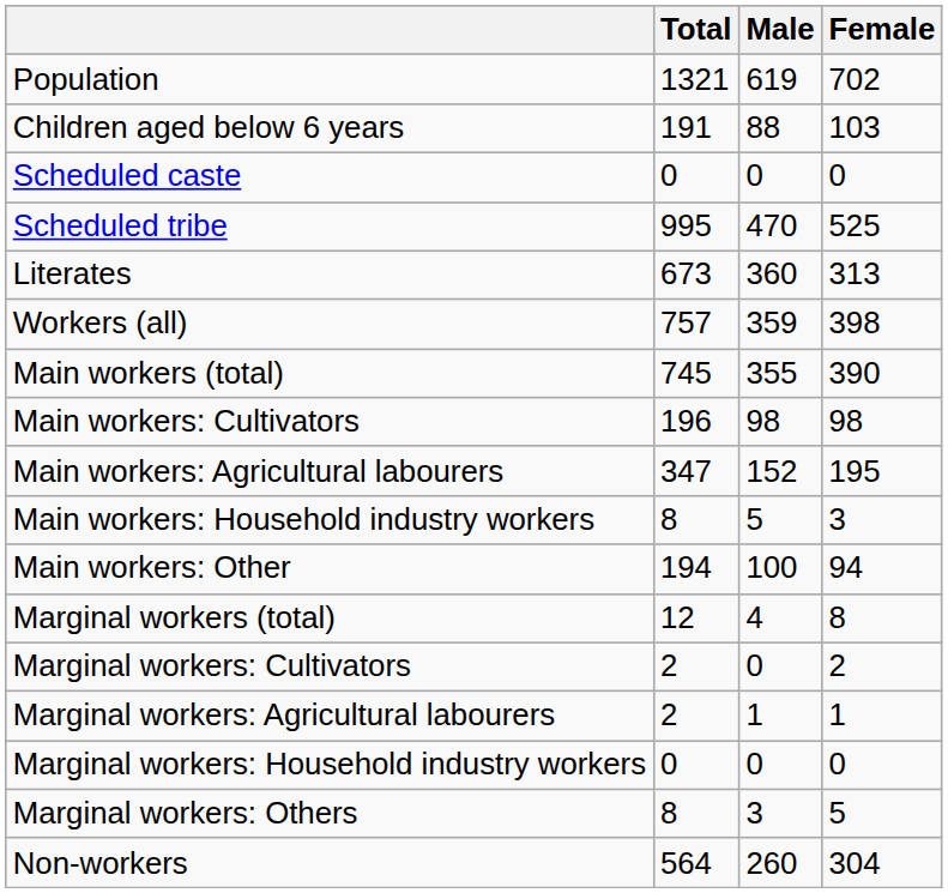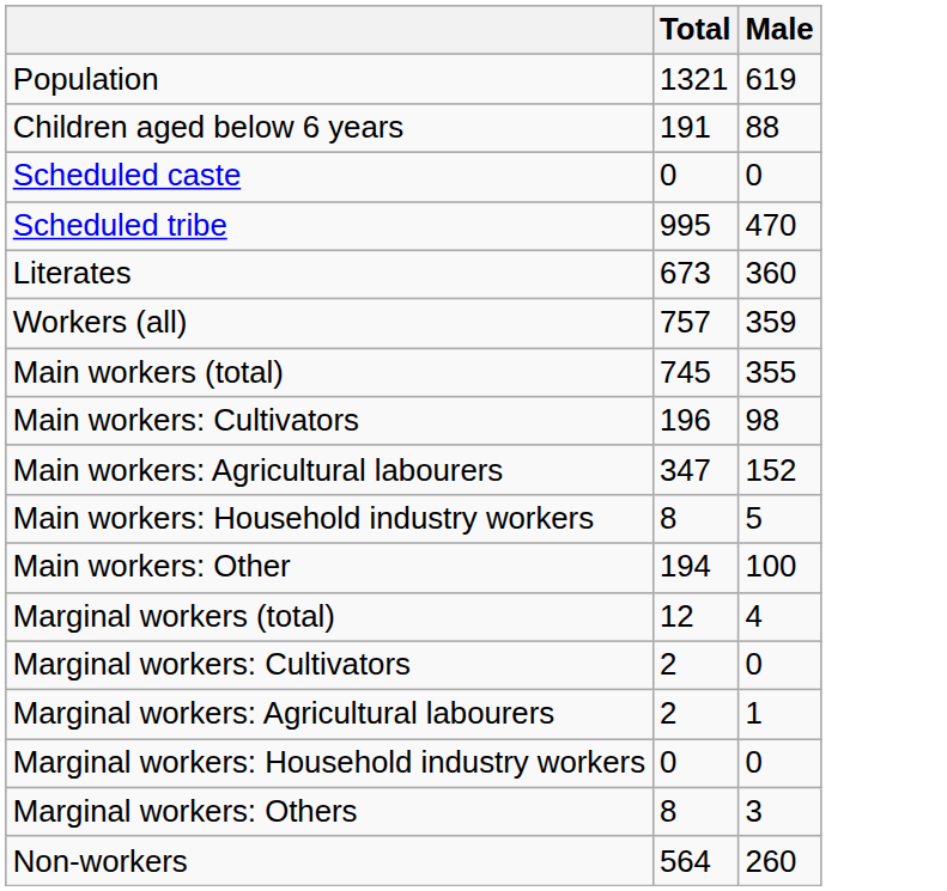 <table class="wikitable sortable">
 <tr>
 <th></th>
 <th>Total</th>
 <th>Male</th>
-<th>Female</th>
 </tr>
 <tr>
 <td>Population</td>
 <td>1321</td>
 <td>619</td>
-<td>702</td>
 </tr>
 <tr>
 <td>Children aged below 6 years</td>
 <td>191</td>
 <td>88</td>
-<td>103</td>
 </tr>
 <tr>
 <td><a href='#'>Scheduled caste</a></td>
-<td>0</td>
 <td>0</td>
 <td>0</td>
 </tr>
 <tr>
 <td><a href='#'>Scheduled tribe</a></td>
 <td>995</td>
 <td>470</td>
-<td>525</td>
 </tr>
 <tr>
 <td>Literates</td>
 <td>673</td>
 <td>360</td>
-<td>313</td>
 </tr>
 <tr>
 <td>Workers (all)</td>
 <td>757</td>
 <td>359</td>
-<td>398</td>
 </tr>
 <tr>
 <td>Main workers (total)</td>
 <td>745</td>
 <td>355</td>
-<td>390</td>
 </tr>
 <tr>
 <td>Main workers: Cultivators</td>
 <td>196</td>
-<td>98</td>
 <td>98</td>
 </tr>
 <tr>
 <td>Main workers: Agricultural labourers</td>
 <td>347</td>
 <td>152</td>
-<td>195</td>
 </tr>
 <tr>
 <td>Main workers: Household industry workers</td>
 <td>8</td>
 <td>5</td>
-<td>3</td>
 </tr>
 <tr>
 <td>Main workers: Other</td>
 <td>194</td>
 <td>100</td>
-<td>94</td>
 </tr>
 <tr>
 <td>Marginal workers (total)</td>
 <td>12</td>
 <td>4</td>
-<td>8</td>
 </tr>
 <tr>
 <td>Marginal workers: Cultivators</td>
 <td>2</td>
 <td>0</td>
-<td>2</td>
 </tr>
 <tr>
 <td>Marginal workers: Agricultural labourers</td>
 <td>2</td>
 <td>1</td>
-<td>1</td>
 </tr>
 <tr>
 <td>Marginal workers: Household industry workers</td>
-<td>0</td>
 <td>0</td>
 <td>0</td>
 </tr>
 <tr>
 <td>Marginal workers: Others</td>
 <td>8</td>
 <td>3</td>
-<td>5</td>
 </tr>
 <tr>
 <td>Non-workers</td>
 <td>564</td>
 <td>260</td>
-<td>304</td>
 </tr>
 </table>
